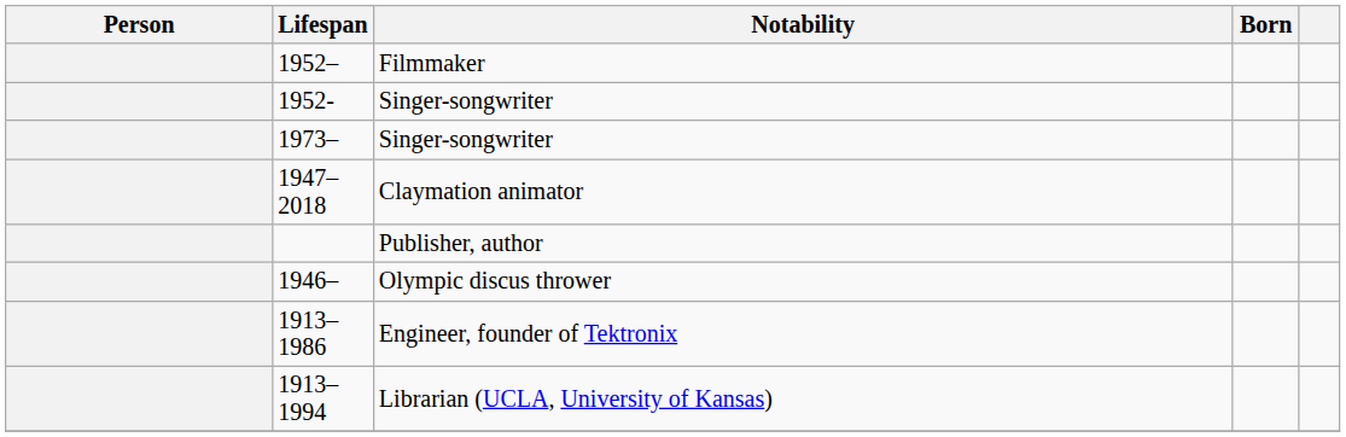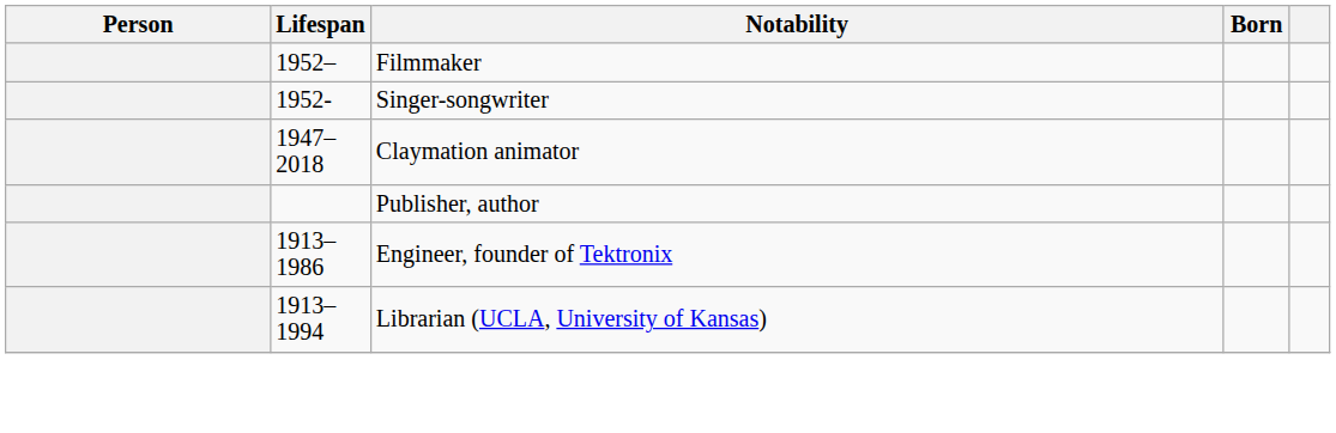 <table class="wikitable plainrowheaders sortable" style="margin-right: 0; width:70%;">
 <tr>
 <th scope="col" width="20%">Person</th>
 <th scope="col" width="6%">Lifespan</th>
 <th scope="col">Notability</th>
 <th scope="col" width="5%">Born</th>
 <th scope="col" class="unsortable" width="3%"></th>
 </tr>
 <tr>
 <th scope="row"></th>
 <td>1952–</td>
 <td>Filmmaker</td>
 <td></td>
 <td style="text-align:center;"></td>
 </tr>
 <tr>
 <th scope="row"></th>
 <td>1952-</td>
 <td>Singer-songwriter</td>
 <td></td>
 <td style="text-align:center;"></td>
 </tr>
 <tr>
 <th scope="row"></th>
-<td>1973–</td>
-<td>Singer-songwriter</td>
-<td></td>
-<td style="text-align:center;"></td>
-</tr>
-<tr>
-<th scope="row"></th>
 <td>1947–2018</td>
 <td>Claymation animator</td>
 <td></td>
 <td style="text-align:center;"></td>
 </tr>
 <tr>
 <th scope="row"></th>
 <td></td>
 <td>Publisher, author</td>
-<td></td>
-<td style="text-align:center;"></td>
-</tr>
-<tr>
-<th scope="row"></th>
-<td>1946–</td>
-<td>Olympic discus thrower</td>
 <td></td>
 <td style="text-align:center;"></td>
 </tr>
 <tr>
 <th scope="row"></th>
 <td>1913–1986</td>
 <td>Engineer, founder of <a href='#'>Tektronix</a></td>
 <td></td>
 <td style="text-align:center;"></td>
 </tr>
 <tr>
 <th scope="row"></th>
 <td>1913–1994</td>
 <td>Librarian (<a href='#'>UCLA</a>, <a href='#'>University of Kansas</a>)</td>
 <td></td>
 <td style="text-align:center;"></td>
 </tr>
 <tr>
 </tr>
 </table>
